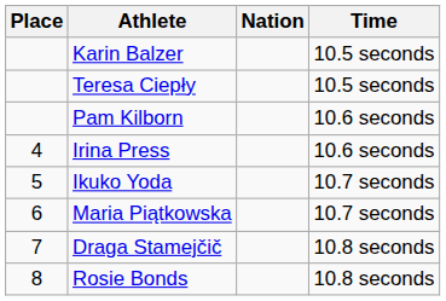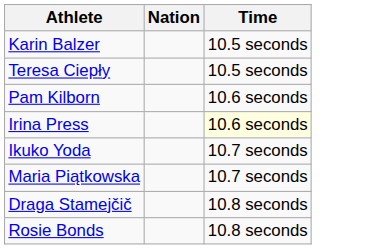 <table class="wikitable sortable" style="text-align:center">
 <tr>
-<th>Place</th>
 <th>Athlete</th>
 <th>Nation</th>
 <th>Time</th>
 </tr>
 <tr>
-<td></td>
 <td align=left><a href='#'>Karin Balzer</a></td>
 <td align=left></td>
 <td>10.5 seconds</td>
 </tr>
 <tr>
-<td></td>
 <td align=left><a href='#'>Teresa Ciepły</a></td>
 <td align=left></td>
 <td>10.5 seconds</td>
 </tr>
 <tr>
-<td></td>
 <td align=left><a href='#'>Pam Kilborn</a></td>
 <td align=left></td>
 <td>10.6 seconds</td>
 </tr>
 <tr>
-<td>4</td>
 <td align=left><a href='#'>Irina Press</a></td>
 <td align=left></td>
-<td>10.6 seconds</td>
+<td style="background: lightyellow;">10.6 seconds</td>
 </tr>
 <tr>
-<td>5</td>
 <td align=left><a href='#'>Ikuko Yoda</a></td>
 <td align=left></td>
 <td>10.7 seconds</td>
 </tr>
 <tr>
-<td>6</td>
 <td align=left><a href='#'>Maria Piątkowska</a></td>
 <td align=left></td>
 <td>10.7 seconds</td>
 </tr>
 <tr>
-<td>7</td>
 <td align=left><a href='#'>Draga Stamejčič</a></td>
 <td align=left></td>
 <td>10.8 seconds</td>
 </tr>
 <tr>
-<td>8</td>
 <td align=left><a href='#'>Rosie Bonds</a></td>
 <td align=left></td>
 <td>10.8 seconds</td>
 </tr>
 </table>
